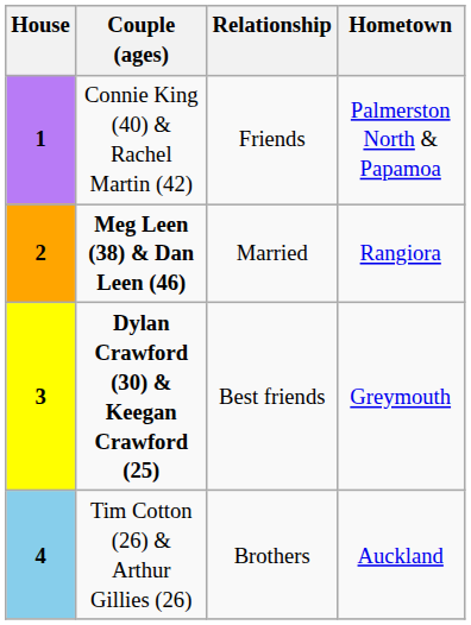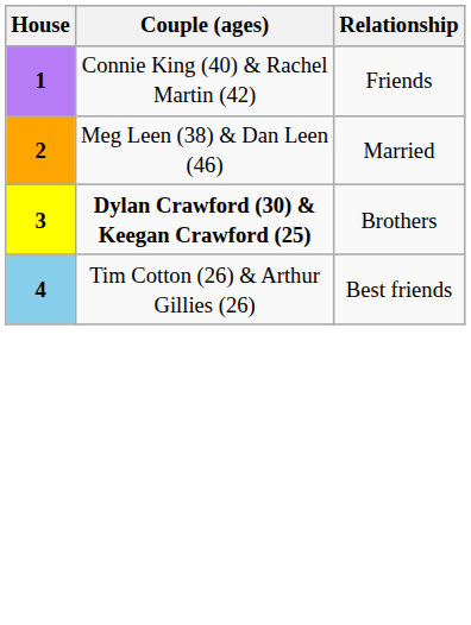 <table class="wikitable" style="text-align: center; font-size: 9pt; line-height:16px; width:40%">
 <tr valign="top">
 <th colspan="1">House</th>
 <th>Couple (ages)</th>
 <th>Relationship</th>
-<th>Hometown</th>
 </tr>
 <tr>
 <th style="width:2%;background:#B87BF6; height:10px;">1</th>
 <td>Connie King (40) & Rachel Martin (42)</td>
 <td>Friends</td>
-<td><a href='#'>Palmerston North</a> & <a href='#'>Papamoa</a></td>
 </tr>
 <tr>
 <th style="width:2%;background:orange; height:10px;">2</th>
-<td><strong>Meg Leen (38) & Dan Leen (46)</strong></td>
+<td>Meg Leen (38) & Dan Leen (46)</td>
 <td>Married</td>
-<td><a href='#'>Rangiora</a></td>
 </tr>
 <tr>
 <th style="width:2%;background:yellow; height:10px;">3</th>
 <td><strong>Dylan Crawford (30) & Keegan Crawford (25)</strong></td>
-<td>Best friends</td>
-<td><a href='#'>Greymouth</a></td>
+<td>Brothers</td>
 </tr>
 <tr>
 <th style="width:2%;background:skyblue; height:10px;">4</th>
 <td>Tim Cotton (26) & Arthur Gillies (26)</td>
-<td>Brothers</td>
-<td><a href='#'>Auckland</a></td>
+<td>Best friends</td>
 </tr>
 </table>
